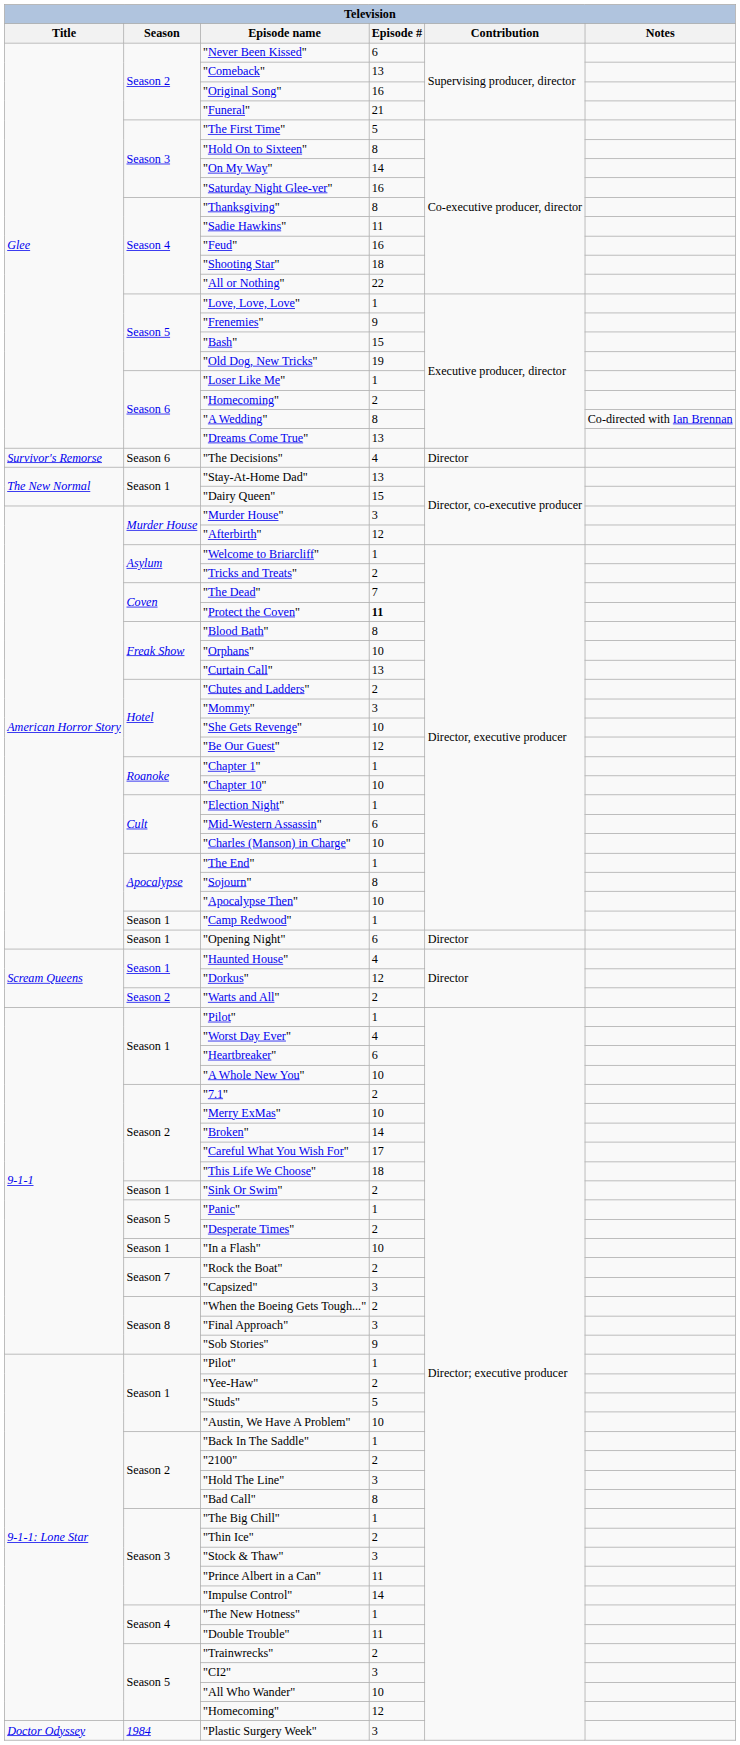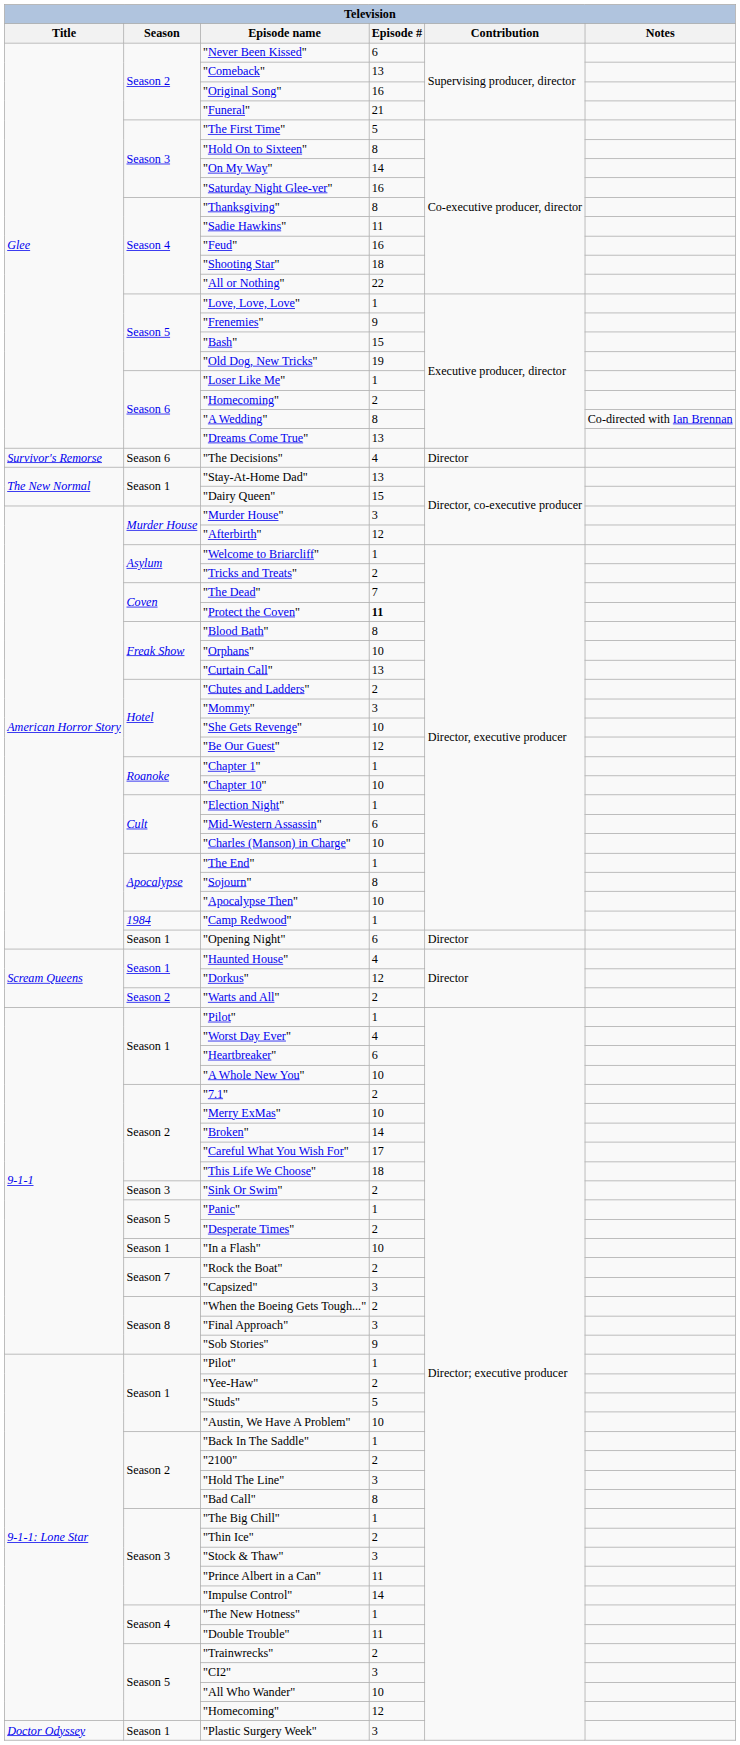 <table class="wikitable sortable">
 <tr style="background:#ccc; text-align:center;">
 <th colspan="6" style="background: LightSteelBlue;">Television</th>
 </tr>
 <tr>
 <th>Title</th>
 <th class="unsortable">Season</th>
 <th>Episode name</th>
 <th>Episode #</th>
 <th>Contribution</th>
 <th class="unsortable">Notes</th>
 </tr>
 <tr>
 <td rowspan="21"><em><a href='#'>Glee</a></em></td>
 <td rowspan="4"><a href='#'>Season 2</a></td>
 <td>"<a href='#'>Never Been Kissed</a>"</td>
 <td>6</td>
 <td rowspan=4>Supervising producer, director</td>
 <td></td>
 </tr>
 <tr>
 <td>"<a href='#'>Comeback</a>"</td>
 <td>13</td>
 <td></td>
 </tr>
 <tr>
 <td>"<a href='#'>Original Song</a>"</td>
 <td>16</td>
 <td></td>
 </tr>
 <tr>
 <td>"<a href='#'>Funeral</a>"</td>
 <td>21</td>
 <td></td>
 </tr>
 <tr>
 <td rowspan="4"><a href='#'>Season 3</a></td>
 <td>"<a href='#'>The First Time</a>"</td>
 <td>5</td>
 <td rowspan=9>Co-executive producer, director</td>
 <td></td>
 </tr>
 <tr>
 <td>"<a href='#'>Hold On to Sixteen</a>"</td>
 <td>8</td>
 <td></td>
 </tr>
 <tr>
 <td>"<a href='#'>On My Way</a>"</td>
 <td>14</td>
 <td></td>
 </tr>
 <tr>
 <td>"<a href='#'>Saturday Night Glee-ver</a>"</td>
 <td>16</td>
 <td></td>
 </tr>
 <tr>
 <td rowspan="5"><a href='#'>Season 4</a></td>
 <td>"<a href='#'>Thanksgiving</a>"</td>
 <td>8</td>
 <td></td>
 </tr>
 <tr>
 <td>"<a href='#'>Sadie Hawkins</a>"</td>
 <td>11</td>
 <td></td>
 </tr>
 <tr>
 <td>"<a href='#'>Feud</a>"</td>
 <td>16</td>
 <td></td>
 </tr>
 <tr>
 <td>"<a href='#'>Shooting Star</a>"</td>
 <td>18</td>
 <td></td>
 </tr>
 <tr>
 <td>"<a href='#'>All or Nothing</a>"</td>
 <td>22</td>
 <td></td>
 </tr>
 <tr>
 <td rowspan="4"><a href='#'>Season 5</a></td>
 <td>"<a href='#'>Love, Love, Love</a>"</td>
 <td>1</td>
 <td rowspan=8>Executive producer, director</td>
 <td></td>
 </tr>
 <tr>
 <td>"<a href='#'>Frenemies</a>"</td>
 <td>9</td>
 <td></td>
 </tr>
 <tr>
 <td>"<a href='#'>Bash</a>"</td>
 <td>15</td>
 <td></td>
 </tr>
 <tr>
 <td>"<a href='#'>Old Dog, New Tricks</a>"</td>
 <td>19</td>
 <td></td>
 </tr>
 <tr>
 <td rowspan="4"><a href='#'>Season 6</a></td>
 <td>"<a href='#'>Loser Like Me</a>"</td>
 <td>1</td>
 <td></td>
 </tr>
 <tr>
 <td>"<a href='#'>Homecoming</a>"</td>
 <td>2</td>
 <td></td>
 </tr>
 <tr>
 <td>"<a href='#'>A Wedding</a>"</td>
 <td>8</td>
 <td>Co-directed with <a href='#'>Ian Brennan</a></td>
 </tr>
 <tr>
 <td>"<a href='#'>Dreams Come True</a>"</td>
 <td>13</td>
 <td></td>
 </tr>
 <tr>
 <td><em><a href='#'>Survivor's Remorse</a></em></td>
 <td>Season 6</td>
 <td>"The Decisions"</td>
 <td>4</td>
 <td>Director</td>
 <td></td>
 </tr>
 <tr>
 <td rowspan="2"><em><a href='#'>The New Normal</a></em></td>
 <td rowspan="2">Season 1</td>
 <td>"Stay-At-Home Dad"</td>
 <td>13</td>
 <td rowspan=4>Director, co-executive producer</td>
 <td></td>
 </tr>
 <tr>
 <td>"Dairy Queen"</td>
 <td>15</td>
 <td></td>
 </tr>
 <tr>
 <td rowspan="23"><em><a href='#'>American Horror Story</a></em></td>
 <td rowspan="2"><em><a href='#'>Murder House</a></em></td>
 <td>"<a href='#'>Murder House</a>"</td>
 <td>3</td>
 <td></td>
 </tr>
 <tr>
 <td>"<a href='#'>Afterbirth</a>"</td>
 <td>12</td>
 <td></td>
 </tr>
 <tr>
 <td rowspan="2"><em><a href='#'>Asylum</a></em></td>
 <td>"<a href='#'>Welcome to Briarcliff</a>"</td>
 <td>1</td>
 <td rowspan="20">Director, executive producer</td>
 <td></td>
 </tr>
 <tr>
 <td>"<a href='#'>Tricks and Treats</a>"</td>
 <td>2</td>
 <td></td>
 </tr>
 <tr>
 <td rowspan="2"><em><a href='#'>Coven</a></em></td>
 <td>"<a href='#'>The Dead</a>"</td>
 <td>7</td>
 <td></td>
 </tr>
 <tr>
 <td>"<a href='#'>Protect the Coven</a>"</td>
 <td><strong>11</strong></td>
 <td></td>
 </tr>
 <tr>
 <td rowspan="3"><em><a href='#'>Freak Show</a></em></td>
 <td>"<a href='#'>Blood Bath</a>"</td>
 <td>8</td>
 <td></td>
 </tr>
 <tr>
 <td>"<a href='#'>Orphans</a>"</td>
 <td>10</td>
 <td></td>
 </tr>
 <tr>
 <td>"<a href='#'>Curtain Call</a>"</td>
 <td>13</td>
 <td></td>
 </tr>
 <tr>
 <td rowspan="4"><em><a href='#'>Hotel</a></em></td>
 <td>"<a href='#'>Chutes and Ladders</a>"</td>
 <td>2</td>
 <td></td>
 </tr>
 <tr>
 <td>"<a href='#'>Mommy</a>"</td>
 <td>3</td>
 <td></td>
 </tr>
 <tr>
 <td>"<a href='#'>She Gets Revenge</a>"</td>
 <td>10</td>
 <td></td>
 </tr>
 <tr>
 <td>"<a href='#'>Be Our Guest</a>"</td>
 <td>12</td>
 <td></td>
 </tr>
 <tr>
 <td rowspan=2><em><a href='#'>Roanoke</a></em></td>
 <td>"<a href='#'>Chapter 1</a>"</td>
 <td>1</td>
 <td></td>
 </tr>
 <tr>
 <td>"<a href='#'>Chapter 10</a>"</td>
 <td>10</td>
 <td></td>
 </tr>
 <tr>
 <td rowspan=3><em><a href='#'>Cult</a></em></td>
 <td>"<a href='#'>Election Night</a>"</td>
 <td>1</td>
 <td></td>
 </tr>
 <tr>
 <td>"<a href='#'>Mid-Western Assassin</a>"</td>
 <td>6</td>
 <td></td>
 </tr>
 <tr>
 <td>"<a href='#'>Charles (Manson) in Charge</a>"</td>
 <td>10</td>
 <td></td>
 </tr>
 <tr>
 <td rowspan=3><em><a href='#'>Apocalypse</a></em></td>
 <td>"<a href='#'>The End</a>"</td>
 <td>1</td>
 <td></td>
 </tr>
 <tr>
 <td>"<a href='#'>Sojourn</a>"</td>
 <td>8</td>
 <td></td>
 </tr>
 <tr>
 <td>"<a href='#'>Apocalypse Then</a>"</td>
 <td>10</td>
 <td></td>
 </tr>
 <tr>
-<td>Season 1</td>
+<td><em><a href='#'>1984</a></em></td>
 <td>"<a href='#'>Camp Redwood</a>"</td>
 <td>1</td>
 <td></td>
 </tr>
 <tr>
 <td>Season 1</td>
 <td>"Opening Night"</td>
 <td>6</td>
 <td>Director</td>
 <td></td>
 </tr>
 <tr>
 <td rowspan=3><em><a href='#'>Scream Queens</a></em></td>
 <td rowspan=2><a href='#'>Season 1</a></td>
 <td>"<a href='#'>Haunted House</a>"</td>
 <td>4</td>
 <td rowspan=3>Director</td>
 <td></td>
 </tr>
 <tr>
 <td>"<a href='#'>Dorkus</a>"</td>
 <td>12</td>
 <td></td>
 </tr>
 <tr>
 <td><a href='#'>Season 2</a></td>
 <td>"<a href='#'>Warts and All</a>"</td>
 <td>2</td>
 <td></td>
 </tr>
 <tr>
 <td rowspan=18><em><a href='#'>9-1-1</a></em></td>
 <td rowspan=4>Season 1</td>
 <td>"<a href='#'>Pilot</a>"</td>
 <td>1</td>
 <td rowspan=41>Director; executive producer</td>
 <td></td>
 </tr>
 <tr>
 <td>"<a href='#'>Worst Day Ever</a>"</td>
 <td>4</td>
 <td></td>
 </tr>
 <tr>
 <td>"<a href='#'>Heartbreaker</a>"</td>
 <td>6</td>
 <td></td>
 </tr>
 <tr>
 <td>"<a href='#'>A Whole New You</a>"</td>
 <td>10</td>
 <td></td>
 </tr>
 <tr>
 <td rowspan=5>Season 2</td>
 <td>"<a href='#'>7.1</a>"</td>
 <td>2</td>
 <td></td>
 </tr>
 <tr>
 <td>"<a href='#'>Merry ExMas</a>"</td>
 <td>10</td>
 <td></td>
 </tr>
 <tr>
 <td>"<a href='#'>Broken</a>"</td>
 <td>14</td>
 <td></td>
 </tr>
 <tr>
 <td>"<a href='#'>Careful What You Wish For</a>"</td>
 <td>17</td>
 <td></td>
 </tr>
 <tr>
 <td>"<a href='#'>This Life We Choose</a>"</td>
 <td>18</td>
 <td></td>
 </tr>
 <tr>
-<td>Season 1</td>
+<td>Season 3</td>
 <td>"<a href='#'>Sink Or Swim</a>"</td>
 <td>2</td>
 <td></td>
 </tr>
 <tr>
 <td rowspan=2>Season 5</td>
 <td>"<a href='#'>Panic</a>"</td>
 <td>1</td>
 <td></td>
 </tr>
 <tr>
 <td>"<a href='#'>Desperate Times</a>"</td>
 <td>2</td>
 <td></td>
 </tr>
 <tr>
 <td>Season 1</td>
 <td>"In a Flash"</td>
 <td>10</td>
 <td></td>
 </tr>
 <tr>
 <td rowspan=2>Season 7</td>
 <td>"Rock the Boat"</td>
 <td>2</td>
 <td></td>
 </tr>
 <tr>
 <td>"Capsized"</td>
 <td>3</td>
 <td></td>
 </tr>
 <tr>
 <td rowspan=3>Season 8</td>
 <td>"When the Boeing Gets Tough..."</td>
 <td>2</td>
 <td></td>
 </tr>
 <tr>
 <td>"Final Approach"</td>
 <td>3</td>
 <td></td>
 </tr>
 <tr>
 <td>"Sob Stories"</td>
 <td>9</td>
 <td></td>
 </tr>
 <tr>
 <td rowspan=19><em><a href='#'>9-1-1: Lone Star</a></em></td>
 <td rowspan=4>Season 1</td>
 <td>"Pilot"</td>
 <td>1</td>
 <td></td>
 </tr>
 <tr>
 <td>"Yee-Haw"</td>
 <td>2</td>
 <td></td>
 </tr>
 <tr>
 <td>"Studs"</td>
 <td>5</td>
 <td></td>
 </tr>
 <tr>
 <td>"Austin, We Have A Problem"</td>
 <td>10</td>
 <td></td>
 </tr>
 <tr>
 <td rowspan=4>Season 2</td>
 <td>"Back In The Saddle"</td>
 <td>1</td>
 <td></td>
 </tr>
 <tr>
 <td>"2100"</td>
 <td>2</td>
 <td></td>
 </tr>
 <tr>
 <td>"Hold The Line"</td>
 <td>3</td>
 <td></td>
 </tr>
 <tr>
 <td>"Bad Call"</td>
 <td>8</td>
 <td></td>
 </tr>
 <tr>
 <td rowspan=5>Season 3</td>
 <td>"The Big Chill"</td>
 <td>1</td>
 <td></td>
 </tr>
 <tr>
 <td>"Thin Ice"</td>
 <td>2</td>
 <td></td>
 </tr>
 <tr>
 <td>"Stock & Thaw"</td>
 <td>3</td>
 <td></td>
 </tr>
 <tr>
 <td>"Prince Albert in a Can"</td>
 <td>11</td>
 <td></td>
 </tr>
 <tr>
 <td>"Impulse Control"</td>
 <td>14</td>
 <td></td>
 </tr>
 <tr>
 <td rowspan=2>Season 4</td>
 <td>"The New Hotness"</td>
 <td>1</td>
 <td></td>
 </tr>
 <tr>
 <td>"Double Trouble"</td>
 <td>11</td>
 <td></td>
 </tr>
 <tr>
 <td rowspan=4>Season 5</td>
 <td>"Trainwrecks"</td>
 <td>2</td>
 <td></td>
 </tr>
 <tr>
 <td>"CI2"</td>
 <td>3</td>
 <td></td>
 </tr>
 <tr>
 <td>"All Who Wander"</td>
 <td>10</td>
 <td></td>
 </tr>
 <tr>
 <td>"Homecoming"</td>
 <td>12</td>
 <td></td>
 </tr>
 <tr>
 <td><em><a href='#'>Doctor Odyssey</a></em></td>
-<td><em><a href='#'>1984</a></em></td>
+<td>Season 1</td>
 <td>"Plastic Surgery Week"</td>
 <td>3</td>
 <td></td>
 </tr>
 </table>
